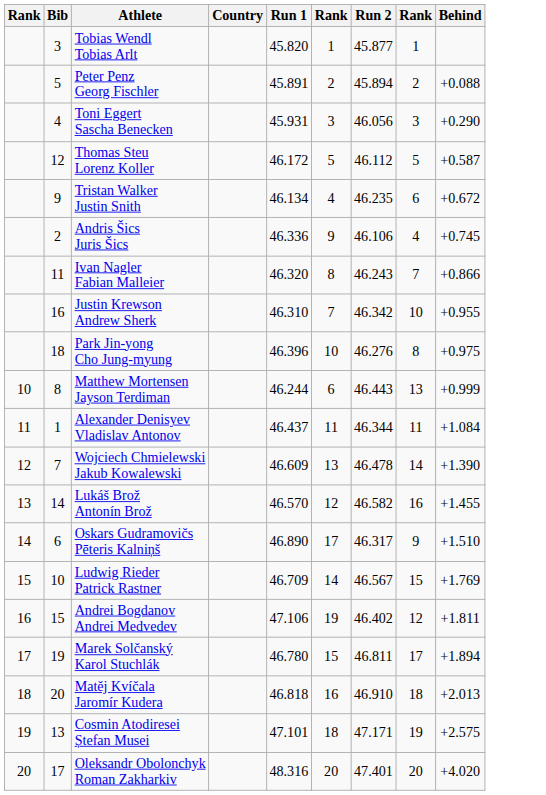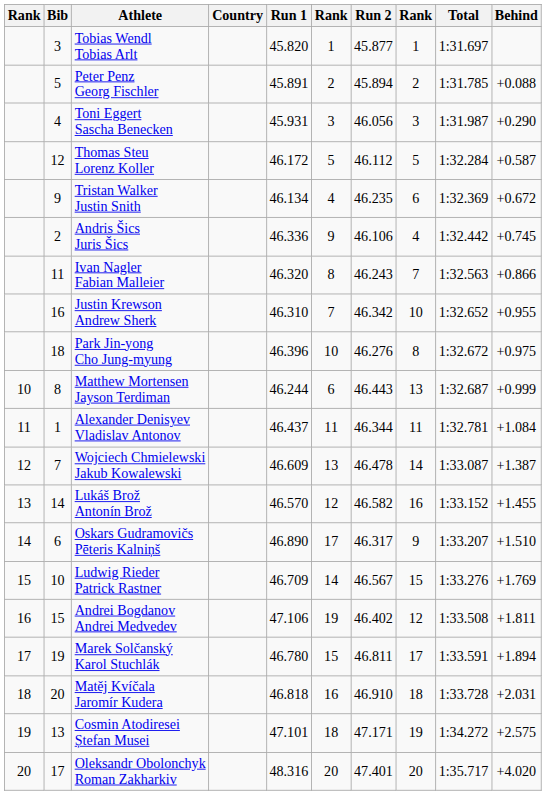 <table class="wikitable sortable" style="text-align:center">
 <tr bgcolor=efefef>
 <th>Rank</th>
 <th>Bib</th>
 <th>Athlete</th>
 <th>Country</th>
 <th>Run 1</th>
 <th>Rank</th>
 <th>Run 2</th>
 <th>Rank</th>
+<th>Total</th>
 <th>Behind</th>
 </tr>
 <tr>
 <td></td>
 <td>3</td>
 <td align=left><a href='#'>Tobias Wendl</a><br><a href='#'>Tobias Arlt</a></td>
 <td align=left></td>
 <td>45.820</td>
 <td>1</td>
 <td>45.877</td>
 <td>1</td>
+<td>1:31.697</td>
 <td></td>
 </tr>
 <tr>
 <td></td>
 <td>5</td>
 <td align=left><a href='#'>Peter Penz</a><br><a href='#'>Georg Fischler</a></td>
 <td align=left></td>
 <td>45.891</td>
 <td>2</td>
 <td>45.894</td>
 <td>2</td>
+<td>1:31.785</td>
 <td>+0.088</td>
 </tr>
 <tr>
 <td></td>
 <td>4</td>
 <td align=left><a href='#'>Toni Eggert</a><br><a href='#'>Sascha Benecken</a></td>
 <td align=left></td>
 <td>45.931</td>
 <td>3</td>
 <td>46.056</td>
 <td>3</td>
+<td>1:31.987</td>
 <td>+0.290</td>
 </tr>
 <tr>
 <td></td>
 <td>12</td>
 <td align=left><a href='#'>Thomas Steu</a><br><a href='#'>Lorenz Koller</a></td>
 <td align=left></td>
 <td>46.172</td>
 <td>5</td>
 <td>46.112</td>
 <td>5</td>
+<td>1:32.284</td>
 <td>+0.587</td>
 </tr>
 <tr>
 <td></td>
 <td>9</td>
 <td align=left><a href='#'>Tristan Walker</a><br><a href='#'>Justin Snith</a></td>
 <td align=left></td>
 <td>46.134</td>
 <td>4</td>
 <td>46.235</td>
 <td>6</td>
+<td>1:32.369</td>
 <td>+0.672</td>
 </tr>
 <tr>
 <td></td>
 <td>2</td>
 <td align=left><a href='#'>Andris Šics</a><br><a href='#'>Juris Šics</a></td>
 <td align=left></td>
 <td>46.336</td>
 <td>9</td>
 <td>46.106</td>
 <td>4</td>
+<td>1:32.442</td>
 <td>+0.745</td>
 </tr>
 <tr>
 <td></td>
 <td>11</td>
 <td align=left><a href='#'>Ivan Nagler</a><br><a href='#'>Fabian Malleier</a></td>
 <td align=left></td>
 <td>46.320</td>
 <td>8</td>
 <td>46.243</td>
 <td>7</td>
+<td>1:32.563</td>
 <td>+0.866</td>
 </tr>
 <tr>
 <td></td>
 <td>16</td>
 <td align=left><a href='#'>Justin Krewson</a><br><a href='#'>Andrew Sherk</a></td>
 <td align=left></td>
 <td>46.310</td>
 <td>7</td>
 <td>46.342</td>
 <td>10</td>
+<td>1:32.652</td>
 <td>+0.955</td>
 </tr>
 <tr>
 <td></td>
 <td>18</td>
 <td align=left><a href='#'>Park Jin-yong</a><br><a href='#'>Cho Jung-myung</a></td>
 <td align=left></td>
 <td>46.396</td>
 <td>10</td>
 <td>46.276</td>
 <td>8</td>
+<td>1:32.672</td>
 <td>+0.975</td>
 </tr>
 <tr>
 <td>10</td>
 <td>8</td>
 <td align=left><a href='#'>Matthew Mortensen</a><br><a href='#'>Jayson Terdiman</a></td>
 <td align=left></td>
 <td>46.244</td>
 <td>6</td>
 <td>46.443</td>
 <td>13</td>
+<td>1:32.687</td>
 <td>+0.999</td>
 </tr>
 <tr>
 <td>11</td>
 <td>1</td>
 <td align=left><a href='#'>Alexander Denisyev</a><br><a href='#'>Vladislav Antonov</a></td>
 <td align=left></td>
 <td>46.437</td>
 <td>11</td>
 <td>46.344</td>
 <td>11</td>
+<td>1:32.781</td>
 <td>+1.084</td>
 </tr>
 <tr>
 <td>12</td>
 <td>7</td>
 <td align=left><a href='#'>Wojciech Chmielewski</a><br><a href='#'>Jakub Kowalewski</a></td>
 <td align=left></td>
 <td>46.609</td>
 <td>13</td>
 <td>46.478</td>
 <td>14</td>
-<td>+1.390</td>
+<td>1:33.087</td>
+<td>+1.387</td>
 </tr>
 <tr>
 <td>13</td>
 <td>14</td>
 <td align=left><a href='#'>Lukáš Brož</a><br><a href='#'>Antonín Brož</a></td>
 <td align=left></td>
 <td>46.570</td>
 <td>12</td>
 <td>46.582</td>
 <td>16</td>
+<td>1:33.152</td>
 <td>+1.455</td>
 </tr>
 <tr>
 <td>14</td>
 <td>6</td>
 <td align=left><a href='#'>Oskars Gudramovičs</a><br><a href='#'>Pēteris Kalniņš</a></td>
 <td align=left></td>
 <td>46.890</td>
 <td>17</td>
 <td>46.317</td>
 <td>9</td>
+<td>1:33.207</td>
 <td>+1.510</td>
 </tr>
 <tr>
 <td>15</td>
 <td>10</td>
 <td align=left><a href='#'>Ludwig Rieder</a><br><a href='#'>Patrick Rastner</a></td>
 <td align=left></td>
 <td>46.709</td>
 <td>14</td>
 <td>46.567</td>
 <td>15</td>
+<td>1:33.276</td>
 <td>+1.769</td>
 </tr>
 <tr>
 <td>16</td>
 <td>15</td>
 <td align=left><a href='#'>Andrei Bogdanov</a><br><a href='#'>Andrei Medvedev</a></td>
 <td align=left></td>
 <td>47.106</td>
 <td>19</td>
 <td>46.402</td>
 <td>12</td>
+<td>1:33.508</td>
 <td>+1.811</td>
 </tr>
 <tr>
 <td>17</td>
 <td>19</td>
 <td align=left><a href='#'>Marek Solčanský</a><br><a href='#'>Karol Stuchlák</a></td>
 <td align=left></td>
 <td>46.780</td>
 <td>15</td>
 <td>46.811</td>
 <td>17</td>
+<td>1:33.591</td>
 <td>+1.894</td>
 </tr>
 <tr>
 <td>18</td>
 <td>20</td>
 <td align=left><a href='#'>Matěj Kvíčala</a><br><a href='#'>Jaromír Kudera</a></td>
 <td align=left></td>
 <td>46.818</td>
 <td>16</td>
 <td>46.910</td>
 <td>18</td>
-<td>+2.013</td>
+<td>1:33.728</td>
+<td>+2.031</td>
 </tr>
 <tr>
 <td>19</td>
 <td>13</td>
 <td align=left><a href='#'>Cosmin Atodiresei</a><br><a href='#'>Ștefan Musei</a></td>
 <td align=left></td>
 <td>47.101</td>
 <td>18</td>
 <td>47.171</td>
 <td>19</td>
+<td>1:34.272</td>
 <td>+2.575</td>
 </tr>
 <tr>
 <td>20</td>
 <td>17</td>
 <td align=left><a href='#'>Oleksandr Obolonchyk</a><br><a href='#'>Roman Zakharkiv</a></td>
 <td align=left></td>
 <td>48.316</td>
 <td>20</td>
 <td>47.401</td>
 <td>20</td>
+<td>1:35.717</td>
 <td>+4.020</td>
 </tr>
 </table>
